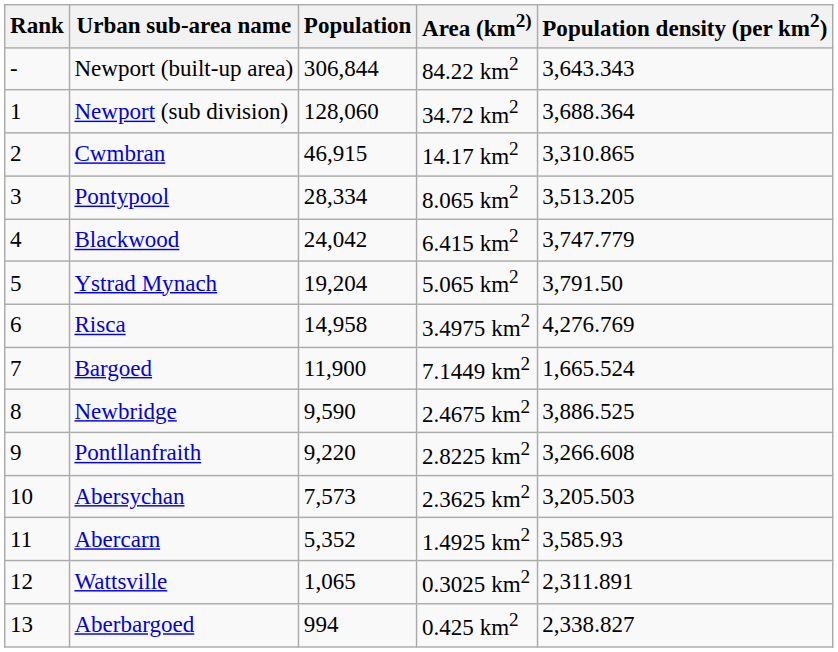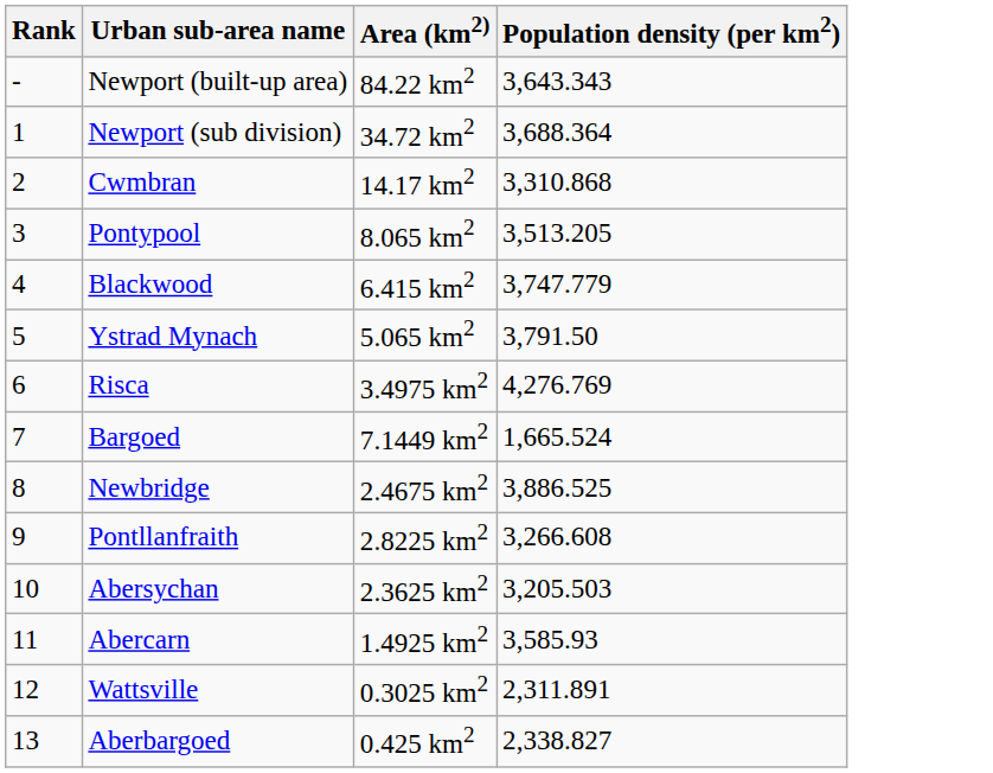 <table class="wikitable sortable">
 <tr>
 <th>Rank</th>
 <th>Urban sub-area name</th>
-<th>Population</th>
 <th>Area (km<sup>2)</sup></th>
 <th>Population density (per km<sup>2</sup>)</th>
 </tr>
 <tr>
 <td>-</td>
 <td>Newport (built-up area)</td>
-<td>306,844</td>
 <td>84.22 km<sup>2</sup></td>
 <td>3,643.343</td>
 </tr>
 <tr>
 <td>1</td>
 <td><a href='#'>Newport</a> (sub division)</td>
-<td>128,060</td>
 <td>34.72 km<sup>2</sup></td>
 <td>3,688.364</td>
 </tr>
 <tr>
 <td>2</td>
 <td><a href='#'>Cwmbran</a></td>
-<td>46,915</td>
 <td>14.17 km<sup>2</sup></td>
-<td>3,310.865</td>
+<td>3,310.868</td>
 </tr>
 <tr>
 <td>3</td>
 <td><a href='#'>Pontypool</a></td>
-<td>28,334</td>
 <td>8.065 km<sup>2</sup></td>
 <td>3,513.205</td>
 </tr>
 <tr>
 <td>4</td>
 <td><a href='#'>Blackwood</a></td>
-<td>24,042</td>
 <td>6.415 km<sup>2</sup></td>
 <td>3,747.779</td>
 </tr>
 <tr>
 <td>5</td>
 <td><a href='#'>Ystrad Mynach</a></td>
-<td>19,204</td>
 <td>5.065 km<sup>2</sup></td>
 <td>3,791.50</td>
 </tr>
 <tr>
 <td>6</td>
 <td><a href='#'>Risca</a></td>
-<td>14,958</td>
 <td>3.4975 km<sup>2</sup></td>
 <td>4,276.769</td>
 </tr>
 <tr>
 <td>7</td>
 <td><a href='#'>Bargoed</a></td>
-<td>11,900</td>
 <td>7.1449 km<sup>2</sup></td>
 <td>1,665.524</td>
 </tr>
 <tr>
 <td>8</td>
 <td><a href='#'>Newbridge</a></td>
-<td>9,590</td>
 <td>2.4675 km<sup>2</sup></td>
 <td>3,886.525</td>
 </tr>
 <tr>
 <td>9</td>
 <td><a href='#'>Pontllanfraith</a></td>
-<td>9,220</td>
 <td>2.8225 km<sup>2</sup></td>
 <td>3,266.608</td>
 </tr>
 <tr>
 <td>10</td>
 <td><a href='#'>Abersychan</a></td>
-<td>7,573</td>
 <td>2.3625 km<sup>2</sup></td>
 <td>3,205.503</td>
 </tr>
 <tr>
 <td>11</td>
 <td><a href='#'>Abercarn</a></td>
-<td>5,352</td>
 <td>1.4925 km<sup>2</sup></td>
 <td>3,585.93</td>
 </tr>
 <tr>
 <td>12</td>
 <td><a href='#'>Wattsville</a></td>
-<td>1,065</td>
 <td>0.3025 km<sup>2</sup></td>
 <td>2,311.891</td>
 </tr>
 <tr>
 <td>13</td>
 <td><a href='#'>Aberbargoed</a></td>
-<td>994</td>
 <td>0.425 km<sup>2</sup></td>
 <td>2,338.827</td>
 </tr>
 </table>
